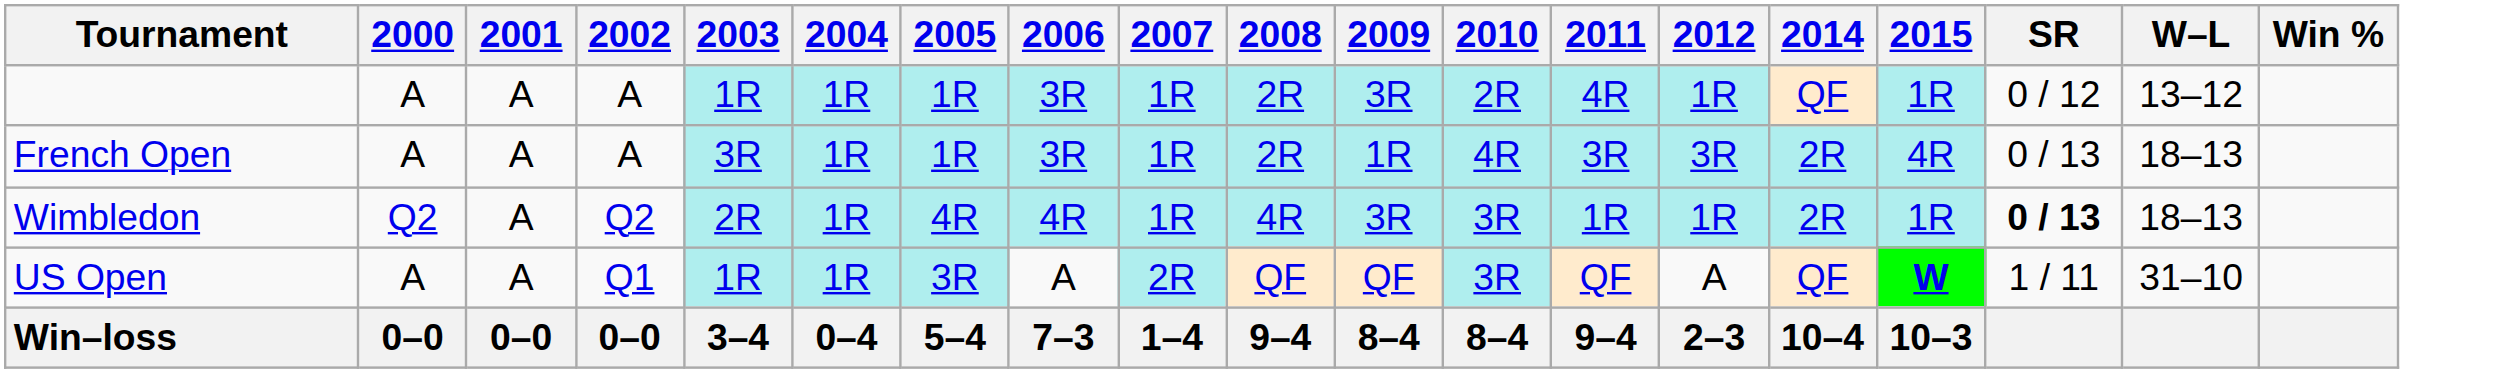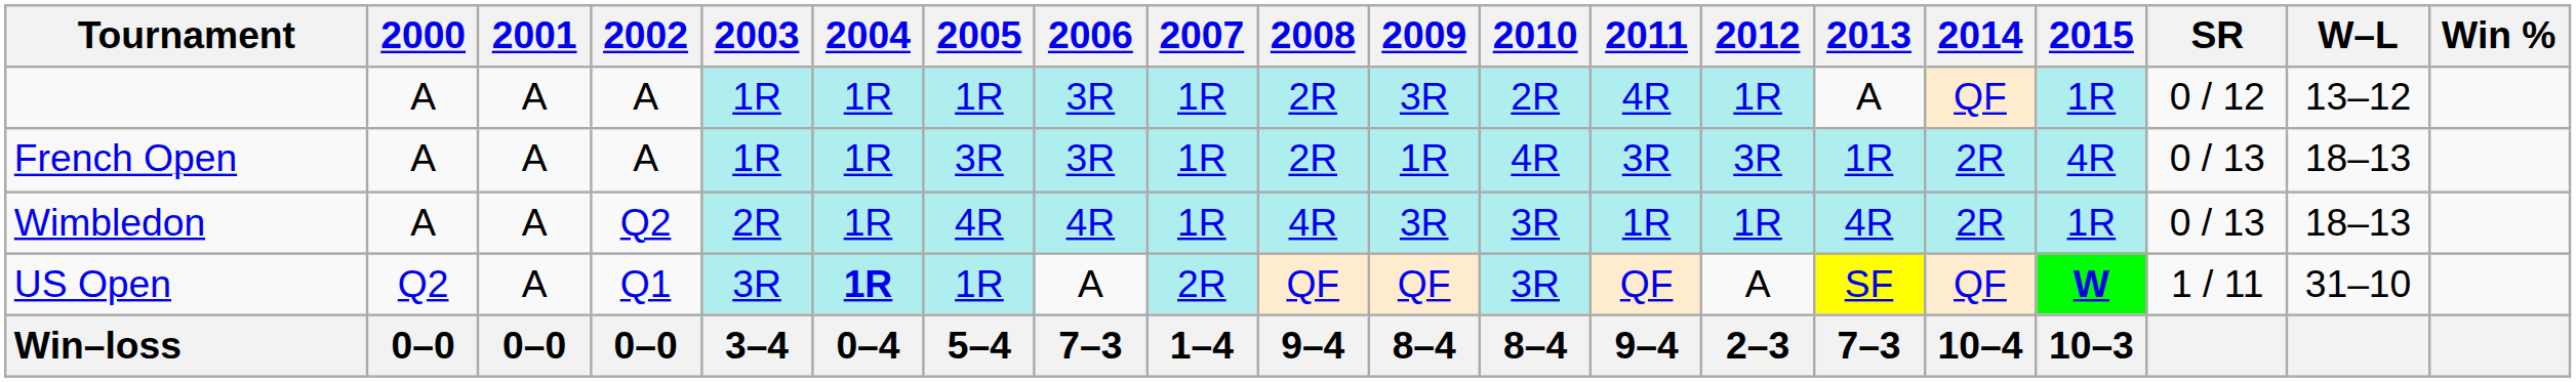 <table class=wikitable style=text-align:center;font-size:97%>
 <tr>
 <th width=140>Tournament</th>
 <th width=38><a href='#'>2000</a></th>
 <th width=38><a href='#'>2001</a></th>
 <th width=38><a href='#'>2002</a></th>
 <th width=38><a href='#'>2003</a></th>
 <th width=38><a href='#'>2004</a></th>
 <th width=38><a href='#'>2005</a></th>
 <th width=38><a href='#'>2006</a></th>
 <th width=38><a href='#'>2007</a></th>
 <th width=38><a href='#'>2008</a></th>
 <th width=38><a href='#'>2009</a></th>
 <th width=38><a href='#'>2010</a></th>
 <th width=38><a href='#'>2011</a></th>
 <th width=38><a href='#'>2012</a></th>
+<th width=38><a href='#'>2013</a></th>
 <th width=38><a href='#'>2014</a></th>
 <th width=38><a href='#'>2015</a></th>
 <th width=50>SR</th>
 <th width=50>W–L</th>
 <th width=50>Win %</th>
 </tr>
 <tr>
 <td align=left></td>
 <td>A</td>
 <td>A</td>
 <td>A</td>
 <td bgcolor=afeeee><a href='#'>1R</a></td>
 <td bgcolor=afeeee><a href='#'>1R</a></td>
 <td bgcolor=afeeee><a href='#'>1R</a></td>
 <td bgcolor=afeeee><a href='#'>3R</a></td>
 <td bgcolor=afeeee><a href='#'>1R</a></td>
 <td bgcolor=afeeee><a href='#'>2R</a></td>
 <td bgcolor=afeeee><a href='#'>3R</a></td>
 <td bgcolor=afeeee><a href='#'>2R</a></td>
 <td bgcolor=afeeee><a href='#'>4R</a></td>
 <td bgcolor=afeeee><a href='#'>1R</a></td>
+<td>A</td>
 <td bgcolor=ffebcd><a href='#'>QF</a></td>
 <td bgcolor=afeeee><a href='#'>1R</a></td>
 <td>0 / 12</td>
 <td>13–12</td>
 <td></td>
 </tr>
 <tr>
 <td align=left><a href='#'>French Open</a></td>
 <td>A</td>
 <td>A</td>
 <td>A</td>
-<td bgcolor=afeeee><a href='#'>3R</a></td>
 <td bgcolor=afeeee><a href='#'>1R</a></td>
 <td bgcolor=afeeee><a href='#'>1R</a></td>
+<td bgcolor=afeeee><a href='#'>3R</a></td>
 <td bgcolor=afeeee><a href='#'>3R</a></td>
 <td bgcolor=afeeee><a href='#'>1R</a></td>
 <td bgcolor=afeeee><a href='#'>2R</a></td>
 <td bgcolor=afeeee><a href='#'>1R</a></td>
 <td bgcolor=afeeee><a href='#'>4R</a></td>
 <td bgcolor=afeeee><a href='#'>3R</a></td>
 <td bgcolor=afeeee><a href='#'>3R</a></td>
+<td bgcolor=afeeee><a href='#'>1R</a></td>
 <td bgcolor=afeeee><a href='#'>2R</a></td>
 <td bgcolor=afeeee><a href='#'>4R</a></td>
 <td>0 / 13</td>
 <td>18–13</td>
 <td></td>
 </tr>
 <tr>
 <td align=left><a href='#'>Wimbledon</a></td>
-<td><a href='#'>Q2</a></td>
+<td>A</td>
 <td>A</td>
 <td><a href='#'>Q2</a></td>
 <td bgcolor=afeeee><a href='#'>2R</a></td>
 <td bgcolor=afeeee><a href='#'>1R</a></td>
 <td bgcolor=afeeee><a href='#'>4R</a></td>
 <td bgcolor=afeeee><a href='#'>4R</a></td>
 <td bgcolor=afeeee><a href='#'>1R</a></td>
 <td bgcolor=afeeee><a href='#'>4R</a></td>
 <td bgcolor=afeeee><a href='#'>3R</a></td>
 <td bgcolor=afeeee><a href='#'>3R</a></td>
 <td bgcolor=afeeee><a href='#'>1R</a></td>
 <td bgcolor=afeeee><a href='#'>1R</a></td>
+<td bgcolor=afeeee><a href='#'>4R</a></td>
 <td bgcolor=afeeee><a href='#'>2R</a></td>
 <td bgcolor=afeeee><a href='#'>1R</a></td>
-<td><strong>0 / 13</strong></td>
+<td>0 / 13</td>
 <td>18–13</td>
 <td></td>
 </tr>
 <tr>
 <td align=left><a href='#'>US Open</a></td>
-<td>A</td>
+<td><a href='#'>Q2</a></td>
 <td>A</td>
 <td><a href='#'>Q1</a></td>
+<td bgcolor=afeeee><a href='#'>3R</a></td>
+<td bgcolor=afeeee><strong><a href='#'>1R</a></strong></td>
 <td bgcolor=afeeee><a href='#'>1R</a></td>
-<td bgcolor=afeeee><a href='#'>1R</a></td>
-<td bgcolor=afeeee><a href='#'>3R</a></td>
 <td>A</td>
 <td bgcolor=afeeee><a href='#'>2R</a></td>
 <td bgcolor=ffebcd><a href='#'>QF</a></td>
 <td bgcolor=ffebcd><a href='#'>QF</a></td>
 <td bgcolor=afeeee><a href='#'>3R</a></td>
 <td bgcolor=ffebcd><a href='#'>QF</a></td>
 <td>A</td>
+<td style="background:yellow;"><a href='#'>SF</a></td>
 <td bgcolor=ffebcd><a href='#'>QF</a></td>
 <td bgcolor=lime><strong><a href='#'>W</a></strong></td>
 <td>1 / 11</td>
 <td>31–10</td>
 <td></td>
 </tr>
 <tr>
 <th style=text-align:left>Win–loss</th>
 <th>0–0</th>
 <th>0–0</th>
 <th>0–0</th>
 <th>3–4</th>
 <th>0–4</th>
 <th>5–4</th>
 <th>7–3</th>
 <th>1–4</th>
 <th>9–4</th>
 <th>8–4</th>
 <th>8–4</th>
 <th>9–4</th>
 <th>2–3</th>
+<th>7–3</th>
 <th>10–4</th>
 <th>10–3</th>
 <th></th>
 <th></th>
 <th></th>
 </tr>
 </table>
